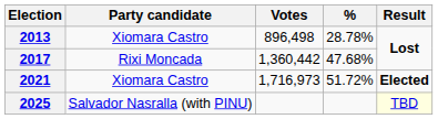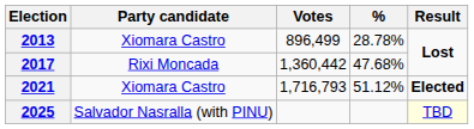 <table class="wikitable" style="text-align:center">
 <tr>
 <th>Election</th>
 <th>Party candidate</th>
 <th>Votes</th>
 <th>%</th>
 <th>Result</th>
 </tr>
 <tr>
 <th><a href='#'>2013</a></th>
 <td><a href='#'>Xiomara Castro</a></td>
-<td>896,498</td>
+<td>896,499</td>
 <td>28.78%</td>
 <td rowspan="2"><strong>Lost</strong> </td>
 </tr>
 <tr>
 <th><a href='#'>2017</a></th>
 <td><a href='#'>Rixi Moncada</a></td>
 <td>1,360,442</td>
 <td>47.68%</td>
 </tr>
 <tr>
 <th><a href='#'>2021</a></th>
 <td><a href='#'>Xiomara Castro</a></td>
-<td>1,716,973</td>
-<td>51.72%</td>
+<td>1,716,793</td>
+<td>51.12%</td>
 <td><strong>Elected</strong> </td>
 </tr>
 <tr>
 <th><a href='#'>2025</a></th>
 <td><a href='#'>Salvador Nasralla</a> (with <a href='#'>PINU</a>)</td>
 <td></td>
 <td></td>
 <td style="background: lightyellow;"><a href='#'>TBD</a></td>
 </tr>
 </table>
